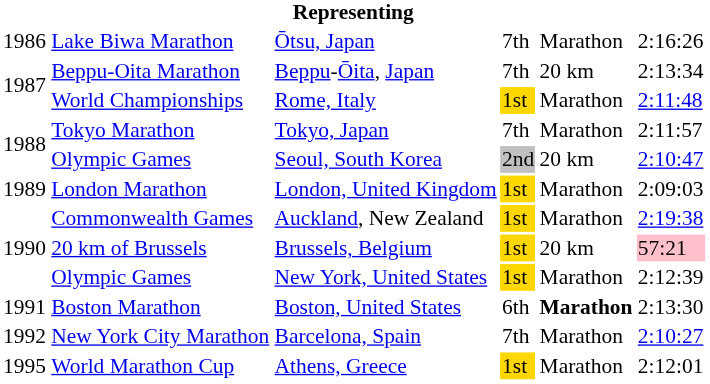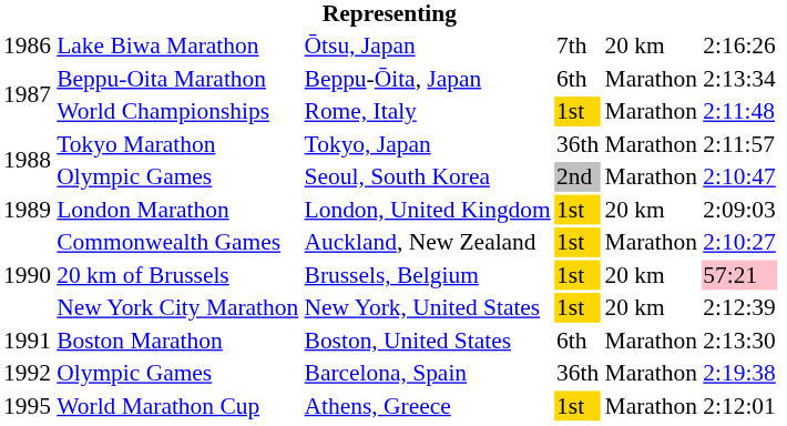 <table>
 <tr>
 <th colspan="6">Representing </th>
 </tr>
 <tr>
 <td>1986</td>
 <td><a href='#'>Lake Biwa Marathon</a></td>
 <td><a href='#'>Ōtsu, Japan</a></td>
 <td>7th</td>
-<td>Marathon</td>
+<td>20 km</td>
 <td>2:16:26</td>
 </tr>
 <tr>
 <td rowspan=2>1987</td>
 <td><a href='#'>Beppu-Oita Marathon</a></td>
 <td><a href='#'>Beppu</a>-<a href='#'>Ōita</a>, <a href='#'>Japan</a></td>
-<td>7th</td>
-<td>20 km</td>
+<td>6th</td>
+<td>Marathon</td>
 <td>2:13:34</td>
 </tr>
 <tr>
 <td><a href='#'>World Championships</a></td>
 <td><a href='#'>Rome, Italy</a></td>
 <td bgcolor="gold">1st</td>
 <td>Marathon</td>
 <td><a href='#'>2:11:48</a></td>
 </tr>
 <tr>
 <td rowspan=2>1988</td>
 <td><a href='#'>Tokyo Marathon</a></td>
 <td><a href='#'>Tokyo, Japan</a></td>
-<td>7th</td>
+<td>36th</td>
 <td>Marathon</td>
 <td>2:11:57</td>
 </tr>
 <tr>
 <td><a href='#'>Olympic Games</a></td>
 <td><a href='#'>Seoul, South Korea</a></td>
 <td bgcolor="silver">2nd</td>
-<td>20 km</td>
+<td>Marathon</td>
 <td><a href='#'>2:10:47</a></td>
 </tr>
 <tr>
 <td>1989</td>
 <td><a href='#'>London Marathon</a></td>
 <td><a href='#'>London, United Kingdom</a></td>
 <td bgcolor="gold">1st</td>
-<td>Marathon</td>
+<td>20 km</td>
 <td>2:09:03</td>
 </tr>
 <tr>
 <td rowspan=3>1990</td>
 <td><a href='#'>Commonwealth Games</a></td>
 <td><a href='#'>Auckland</a>, New Zealand</td>
 <td bgcolor="gold">1st</td>
 <td>Marathon</td>
-<td><a href='#'>2:19:38</a></td>
+<td><a href='#'>2:10:27</a></td>
 </tr>
 <tr>
 <td><a href='#'>20 km of Brussels</a></td>
 <td><a href='#'>Brussels, Belgium</a></td>
 <td bgcolor="gold">1st</td>
 <td>20 km</td>
 <td style="background: pink;">57:21</td>
 </tr>
 <tr>
-<td><a href='#'>Olympic Games</a></td>
+<td><a href='#'>New York City Marathon</a></td>
 <td><a href='#'>New York, United States</a></td>
 <td bgcolor="gold">1st</td>
-<td>Marathon</td>
+<td>20 km</td>
 <td>2:12:39</td>
 </tr>
 <tr>
 <td>1991</td>
 <td><a href='#'>Boston Marathon</a></td>
 <td><a href='#'>Boston, United States</a></td>
 <td>6th</td>
-<td><strong>Marathon</strong></td>
+<td>Marathon</td>
 <td>2:13:30</td>
 </tr>
 <tr>
 <td>1992</td>
-<td><a href='#'>New York City Marathon</a></td>
+<td><a href='#'>Olympic Games</a></td>
 <td><a href='#'>Barcelona, Spain</a></td>
-<td>7th</td>
+<td>36th</td>
 <td>Marathon</td>
-<td><a href='#'>2:10:27</a></td>
+<td><a href='#'>2:19:38</a></td>
 </tr>
 <tr>
 <td>1995</td>
 <td><a href='#'>World Marathon Cup</a></td>
 <td><a href='#'>Athens, Greece</a></td>
 <td bgcolor="gold">1st</td>
 <td>Marathon</td>
 <td>2:12:01</td>
 </tr>
 </table>
